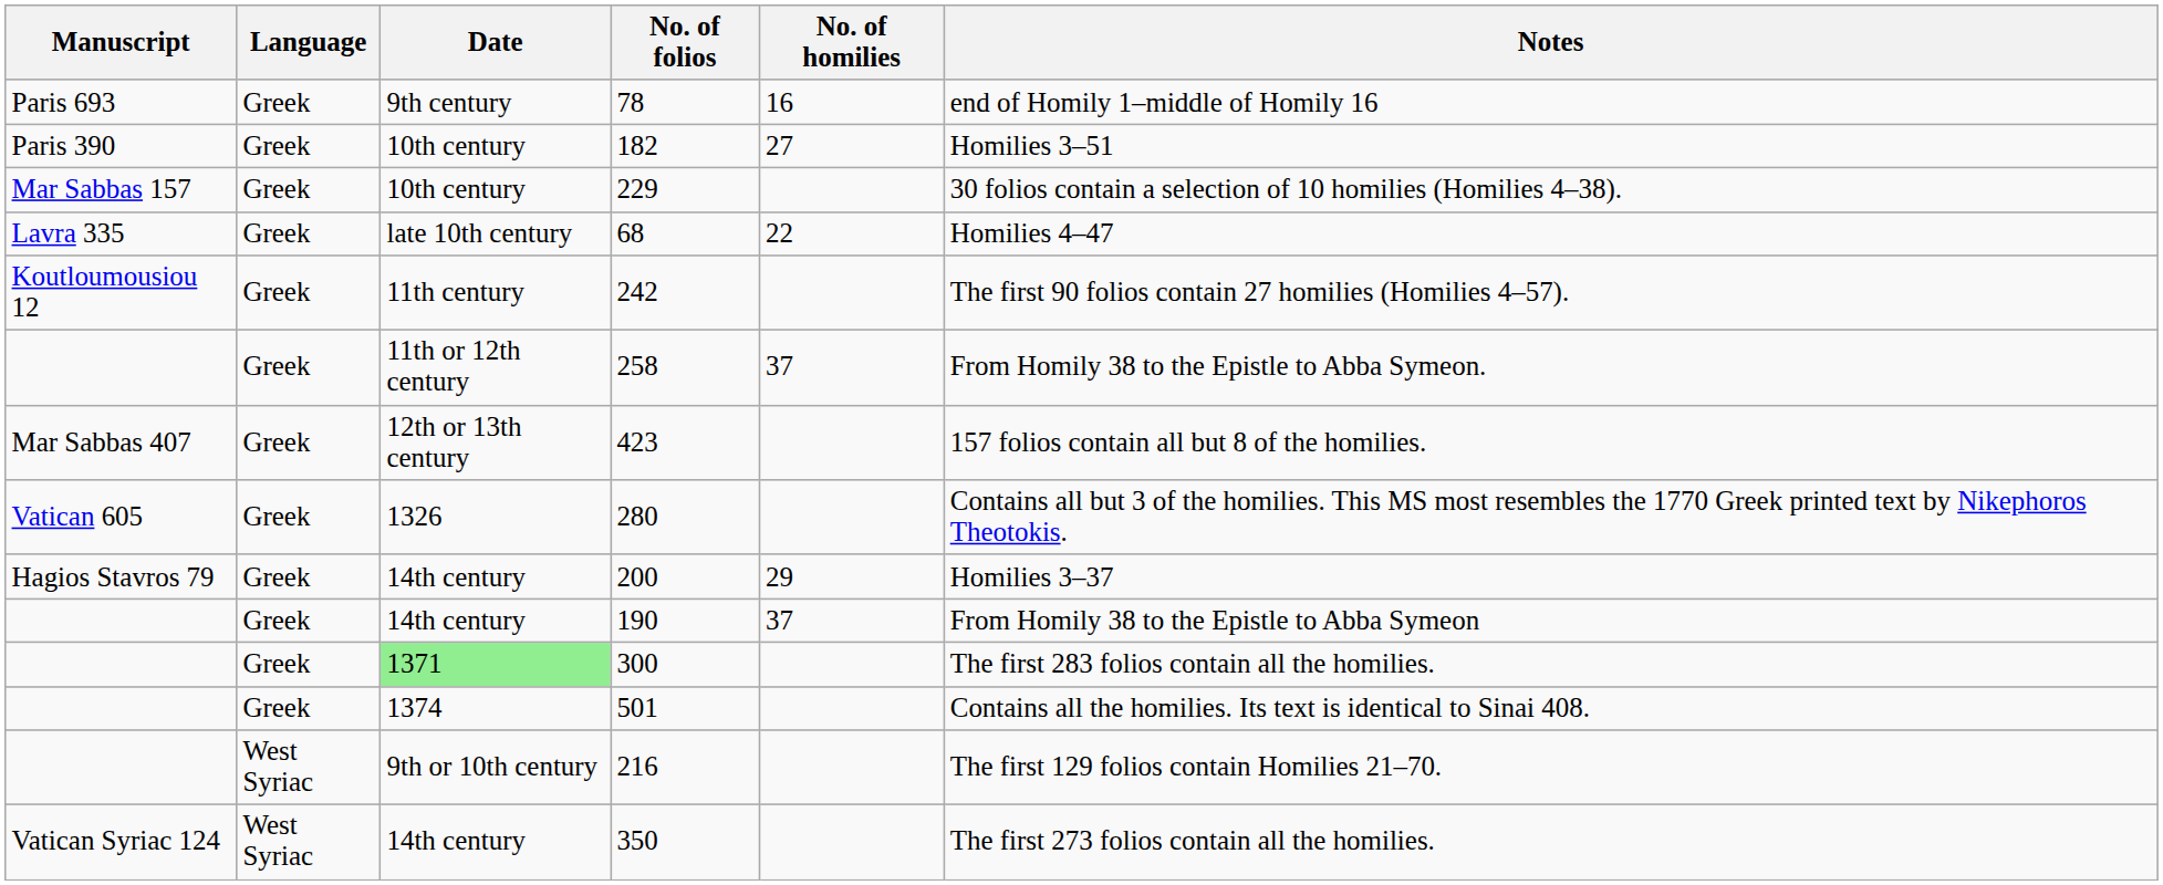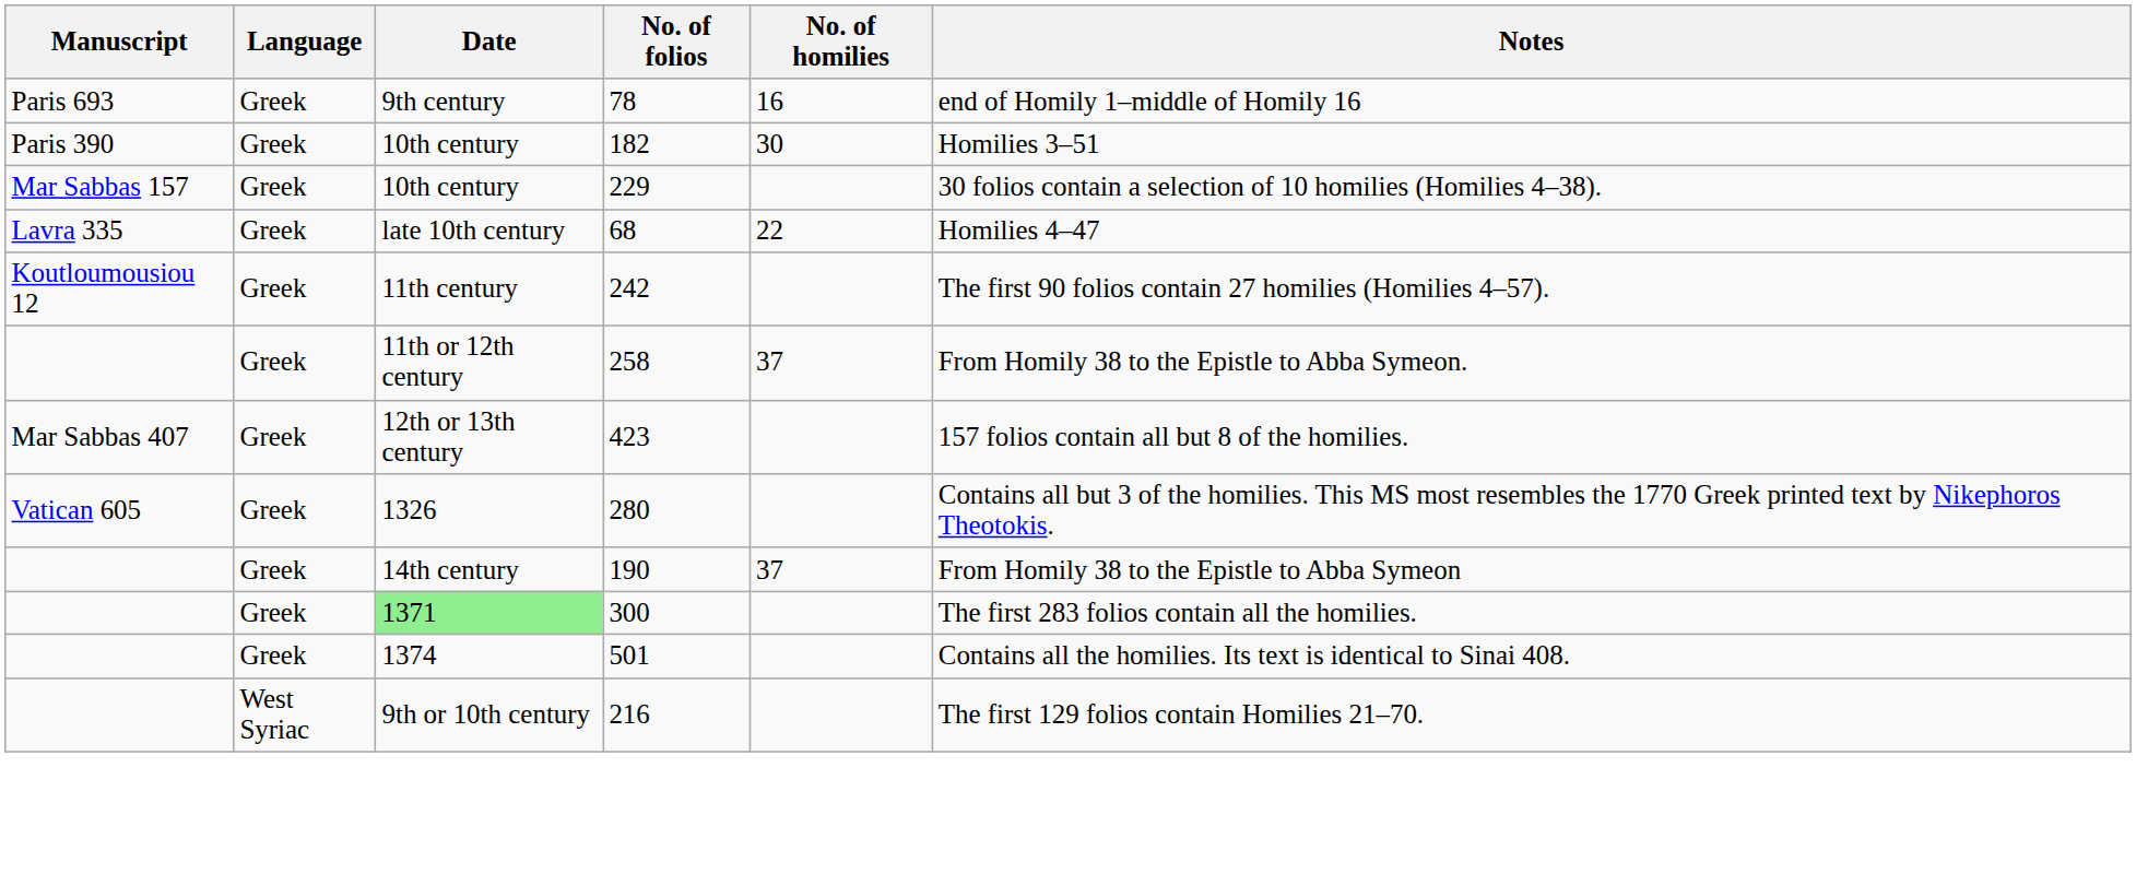 <table class="wikitable sortable">
 <tr>
 <th>Manuscript</th>
 <th>Language</th>
 <th>Date</th>
 <th>No. of folios</th>
 <th>No. of homilies</th>
 <th>Notes</th>
 </tr>
 <tr>
 <td>Paris 693</td>
 <td>Greek</td>
 <td>9th century</td>
 <td>78</td>
 <td>16</td>
 <td>end of Homily 1–middle of Homily 16</td>
 </tr>
 <tr>
 <td>Paris 390</td>
 <td>Greek</td>
 <td>10th century</td>
 <td>182</td>
-<td>27</td>
+<td>30</td>
 <td>Homilies 3–51</td>
 </tr>
 <tr>
 <td><a href='#'>Mar Sabbas</a> 157</td>
 <td>Greek</td>
 <td>10th century</td>
 <td>229</td>
 <td></td>
 <td>30 folios contain a selection of 10 homilies (Homilies 4–38).</td>
 </tr>
 <tr>
 <td><a href='#'>Lavra</a> 335</td>
 <td>Greek</td>
 <td>late 10th century</td>
 <td>68</td>
 <td>22</td>
 <td>Homilies 4–47</td>
 </tr>
 <tr>
 <td><a href='#'>Koutloumousiou</a> 12</td>
 <td>Greek</td>
 <td>11th century</td>
 <td>242</td>
 <td></td>
 <td>The first 90 folios contain 27 homilies (Homilies 4–57).</td>
 </tr>
 <tr>
 <td></td>
 <td>Greek</td>
 <td>11th or 12th century</td>
 <td>258</td>
 <td>37</td>
 <td>From Homily 38 to the Epistle to Abba Symeon.</td>
 </tr>
 <tr>
 <td>Mar Sabbas 407</td>
 <td>Greek</td>
 <td>12th or 13th century</td>
 <td>423</td>
 <td></td>
 <td>157 folios contain all but 8 of the homilies.</td>
 </tr>
 <tr>
 <td><a href='#'>Vatican</a> 605</td>
 <td>Greek</td>
 <td>1326</td>
 <td>280</td>
 <td></td>
 <td>Contains all but 3 of the homilies. This MS most resembles the 1770 Greek printed text by <a href='#'>Nikephoros Theotokis</a>.</td>
 </tr>
 <tr>
-<td>Hagios Stavros 79</td>
-<td>Greek</td>
-<td>14th century</td>
-<td>200</td>
-<td>29</td>
-<td>Homilies 3–37</td>
-</tr>
-<tr>
 <td></td>
 <td>Greek</td>
 <td>14th century</td>
 <td>190</td>
 <td>37</td>
 <td>From Homily 38 to the Epistle to Abba Symeon</td>
 </tr>
 <tr>
 <td></td>
 <td>Greek</td>
 <td style="background: lightgreen;">1371</td>
 <td>300</td>
 <td></td>
 <td>The first 283 folios contain all the homilies.</td>
 </tr>
 <tr>
 <td></td>
 <td>Greek</td>
 <td>1374</td>
 <td>501</td>
 <td></td>
 <td>Contains all the homilies. Its text is identical to Sinai 408.</td>
 </tr>
 <tr>
 <td></td>
 <td>West Syriac</td>
 <td>9th or 10th century</td>
 <td>216</td>
 <td></td>
 <td>The first 129 folios contain Homilies 21–70.</td>
 </tr>
-<tr>
-<td>Vatican Syriac 124</td>
-<td>West Syriac</td>
-<td>14th century</td>
-<td>350</td>
-<td></td>
-<td>The first 273 folios contain all the homilies.</td>
-</tr>
 </table>
